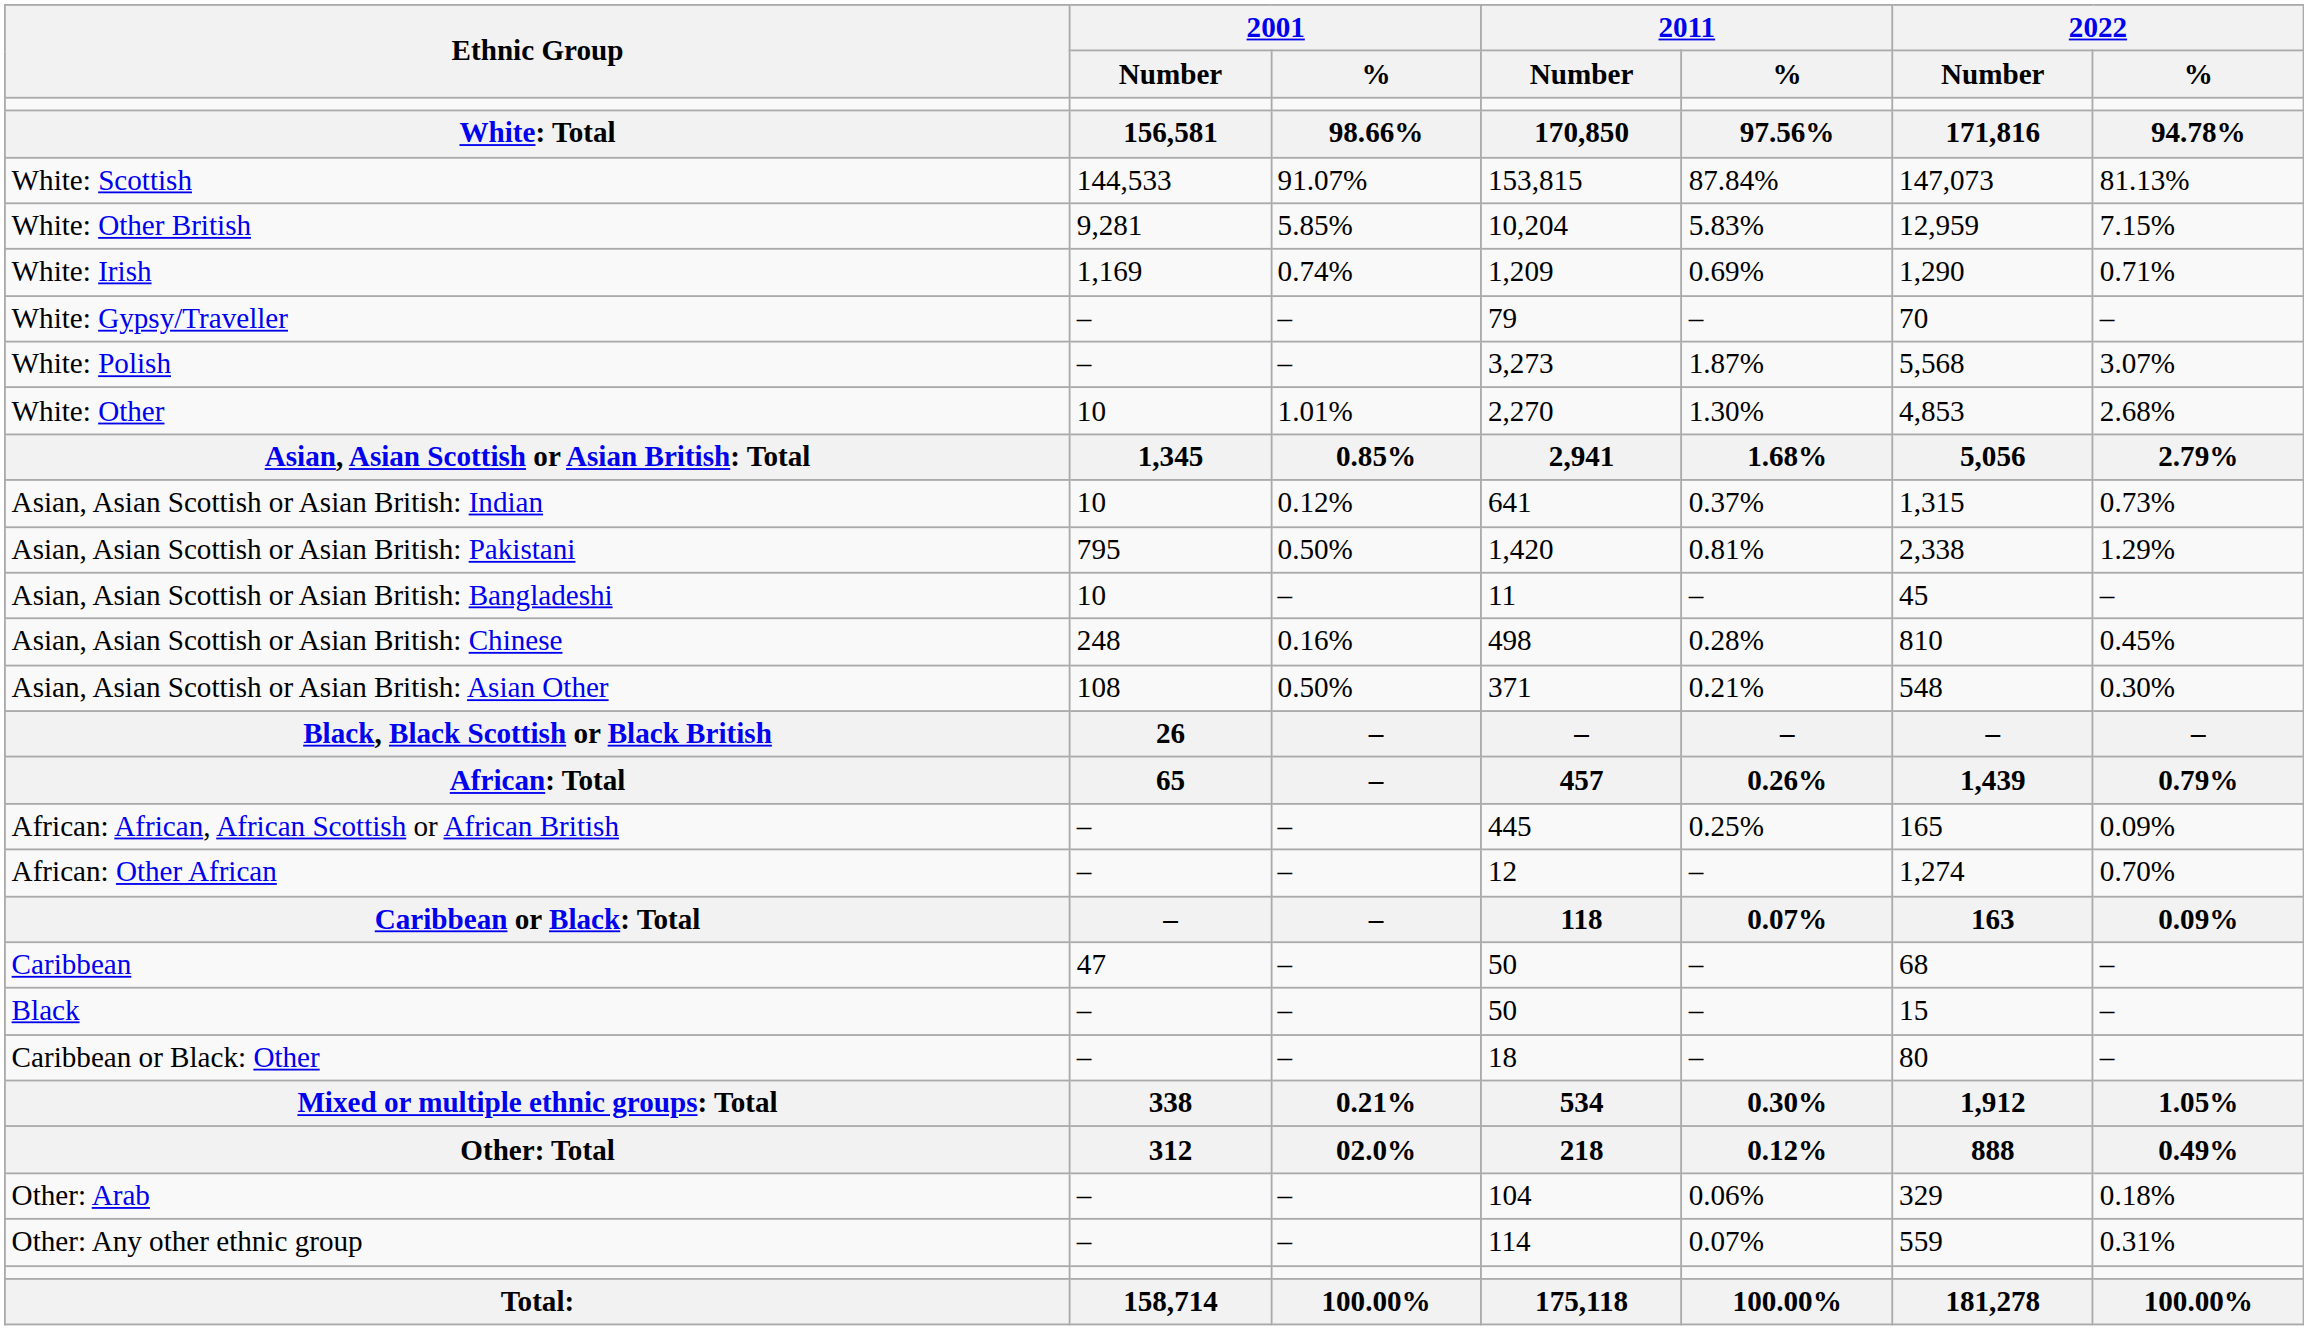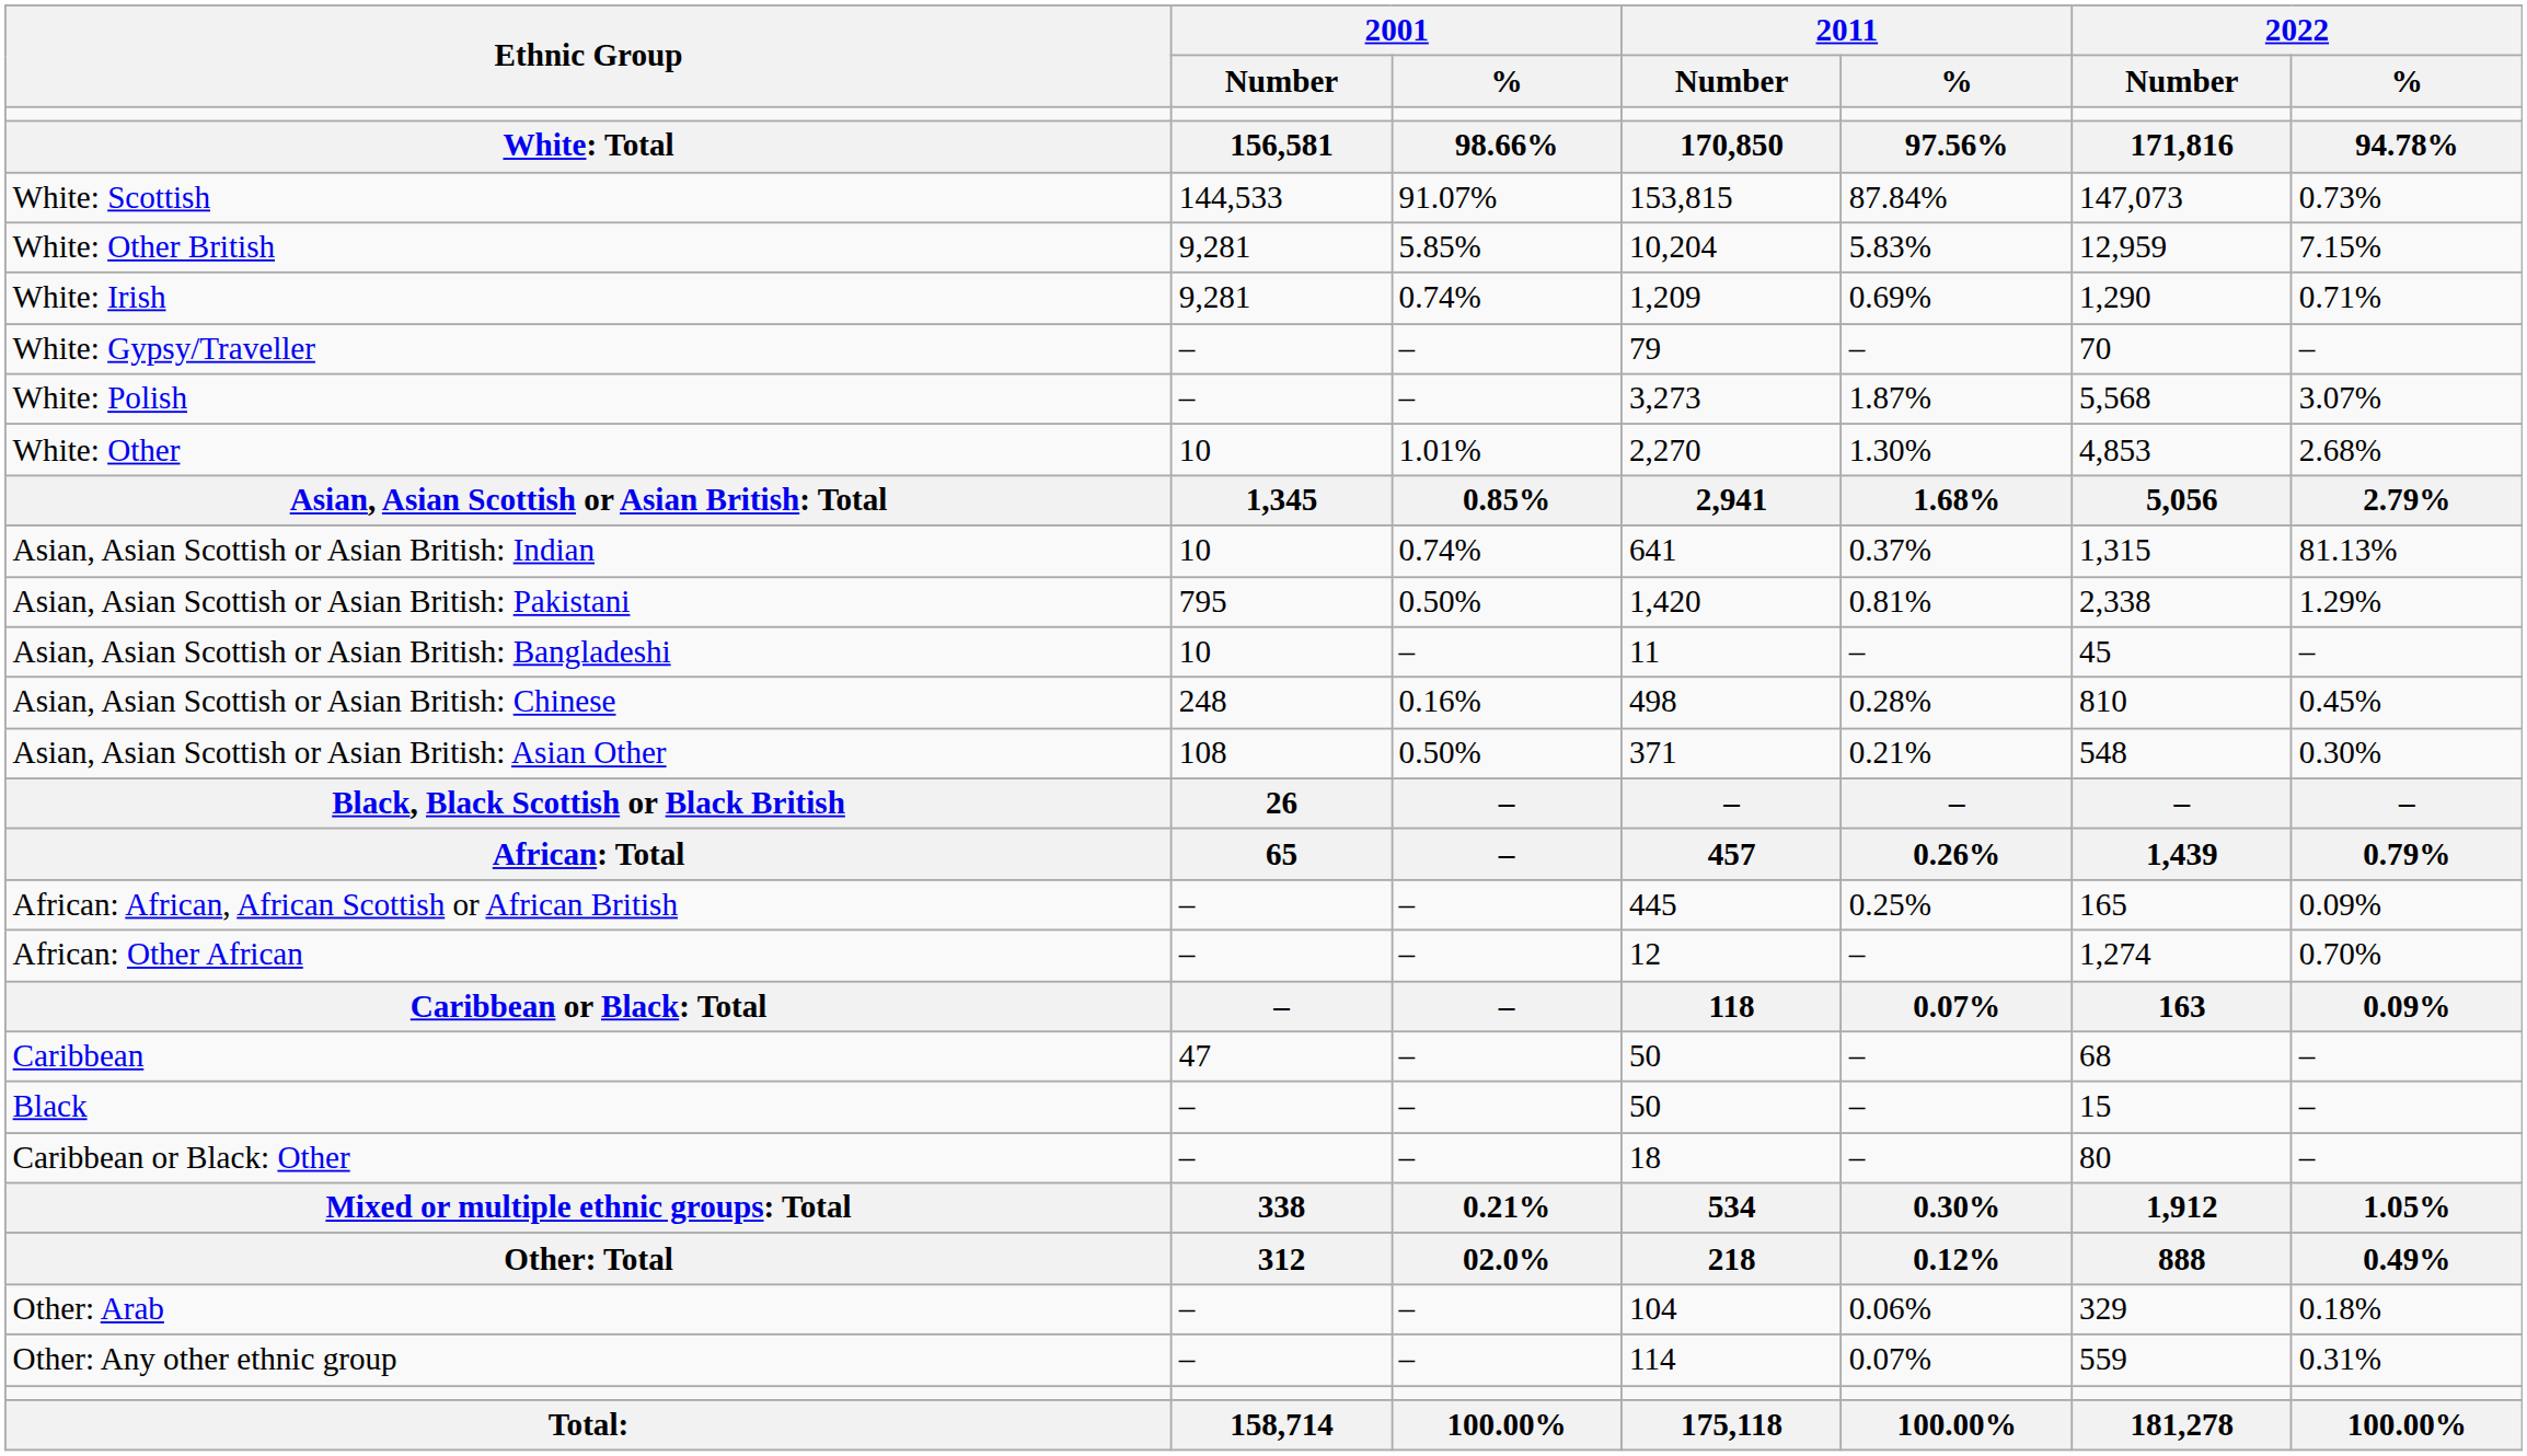 <table class="wikitable sortable" width="100%">
 <tr>
 <th rowspan="2">Ethnic Group</th>
 <th colspan="2"><a href='#'>2001</a></th>
 <th colspan="2"><a href='#'>2011</a></th>
 <th colspan="2"><a href='#'>2022</a></th>
 </tr>
 <tr>
 <th>Number</th>
 <th>%</th>
 <th>Number</th>
 <th>%</th>
 <th>Number</th>
 <th>%</th>
 </tr>
 <tr>
 <td></td>
 <td></td>
 <td></td>
 <td></td>
 <td></td>
 <td></td>
 <td></td>
 </tr>
 <tr>
 <th><a href='#'>White</a>: Total</th>
 <th>156,581</th>
 <th>98.66%</th>
 <th>170,850</th>
 <th>97.56%</th>
 <th>171,816</th>
 <th>94.78%</th>
 </tr>
 <tr>
 <td>White: <a href='#'>Scottish</a></td>
 <td>144,533</td>
 <td>91.07%</td>
 <td>153,815</td>
 <td>87.84%</td>
 <td>147,073</td>
-<td>81.13%</td>
+<td>0.73%</td>
 </tr>
 <tr>
 <td>White: <a href='#'>Other British</a></td>
 <td>9,281</td>
 <td>5.85%</td>
 <td>10,204</td>
 <td>5.83%</td>
 <td>12,959</td>
 <td>7.15%</td>
 </tr>
 <tr>
 <td>White: <a href='#'>Irish</a></td>
-<td>1,169</td>
+<td>9,281</td>
 <td>0.74%</td>
 <td>1,209</td>
 <td>0.69%</td>
 <td>1,290</td>
 <td>0.71%</td>
 </tr>
 <tr>
 <td>White: <a href='#'>Gypsy/Traveller</a></td>
 <td>–</td>
 <td>–</td>
 <td>79</td>
 <td>–</td>
 <td>70</td>
 <td>–</td>
 </tr>
 <tr>
 <td>White: <a href='#'>Polish</a></td>
 <td>–</td>
 <td>–</td>
 <td>3,273</td>
 <td>1.87%</td>
 <td>5,568</td>
 <td>3.07%</td>
 </tr>
 <tr>
 <td>White: <a href='#'>Other</a></td>
 <td>10</td>
 <td>1.01%</td>
 <td>2,270</td>
 <td>1.30%</td>
 <td>4,853</td>
 <td>2.68%</td>
 </tr>
 <tr>
 <th><a href='#'>Asian</a>, <a href='#'>Asian Scottish</a> or <a href='#'>Asian British</a>: Total</th>
 <th>1,345</th>
 <th>0.85%</th>
 <th>2,941</th>
 <th>1.68%</th>
 <th>5,056</th>
 <th>2.79%</th>
 </tr>
 <tr>
 <td>Asian, Asian Scottish or Asian British: <a href='#'>Indian</a></td>
 <td>10</td>
-<td>0.12%</td>
+<td>0.74%</td>
 <td>641</td>
 <td>0.37%</td>
 <td>1,315</td>
-<td>0.73%</td>
+<td>81.13%</td>
 </tr>
 <tr>
 <td>Asian, Asian Scottish or Asian British: <a href='#'>Pakistani</a></td>
 <td>795</td>
 <td>0.50%</td>
 <td>1,420</td>
 <td>0.81%</td>
 <td>2,338</td>
 <td>1.29%</td>
 </tr>
 <tr>
 <td>Asian, Asian Scottish or Asian British: <a href='#'>Bangladeshi</a></td>
 <td>10</td>
 <td>–</td>
 <td>11</td>
 <td>–</td>
 <td>45</td>
 <td>–</td>
 </tr>
 <tr>
 <td>Asian, Asian Scottish or Asian British: <a href='#'>Chinese</a></td>
 <td>248</td>
 <td>0.16%</td>
 <td>498</td>
 <td>0.28%</td>
 <td>810</td>
 <td>0.45%</td>
 </tr>
 <tr>
 <td>Asian, Asian Scottish or Asian British: <a href='#'>Asian Other</a></td>
 <td>108</td>
 <td>0.50%</td>
 <td>371</td>
 <td>0.21%</td>
 <td>548</td>
 <td>0.30%</td>
 </tr>
 <tr>
 <th><a href='#'>Black</a>, <a href='#'>Black Scottish</a> or <a href='#'>Black British</a></th>
 <th>26</th>
 <th>–</th>
 <th>–</th>
 <th>–</th>
 <th>–</th>
 <th>–</th>
 </tr>
 <tr>
 <th><a href='#'>African</a>: Total</th>
 <th>65</th>
 <th>–</th>
 <th>457</th>
 <th>0.26%</th>
 <th>1,439</th>
 <th>0.79%</th>
 </tr>
 <tr>
 <td>African: <a href='#'>African</a>, <a href='#'>African Scottish</a> or <a href='#'>African British</a></td>
 <td>–</td>
 <td>–</td>
 <td>445</td>
 <td>0.25%</td>
 <td>165</td>
 <td>0.09%</td>
 </tr>
 <tr>
 <td>African: <a href='#'>Other African</a></td>
 <td>–</td>
 <td>–</td>
 <td>12</td>
 <td>–</td>
 <td>1,274</td>
 <td>0.70%</td>
 </tr>
 <tr>
 <th><a href='#'>Caribbean</a> or <a href='#'>Black</a>: Total</th>
 <th>–</th>
 <th>–</th>
 <th>118</th>
 <th>0.07%</th>
 <th>163</th>
 <th>0.09%</th>
 </tr>
 <tr>
 <td><a href='#'>Caribbean</a></td>
 <td>47</td>
 <td>–</td>
 <td>50</td>
 <td>–</td>
 <td>68</td>
 <td>–</td>
 </tr>
 <tr>
 <td><a href='#'>Black</a></td>
 <td>–</td>
 <td>–</td>
 <td>50</td>
 <td>–</td>
 <td>15</td>
 <td>–</td>
 </tr>
 <tr>
 <td>Caribbean or Black: <a href='#'>Other</a></td>
 <td>–</td>
 <td>–</td>
 <td>18</td>
 <td>–</td>
 <td>80</td>
 <td>–</td>
 </tr>
 <tr>
 <th><a href='#'>Mixed or multiple ethnic groups</a>: Total</th>
 <th>338</th>
 <th>0.21%</th>
 <th>534</th>
 <th>0.30%</th>
 <th>1,912</th>
 <th>1.05%</th>
 </tr>
 <tr>
 <th>Other: Total</th>
 <th>312</th>
 <th>02.0%</th>
 <th>218</th>
 <th>0.12%</th>
 <th>888</th>
 <th>0.49%</th>
 </tr>
 <tr>
 <td>Other: <a href='#'>Arab</a></td>
 <td>–</td>
 <td>–</td>
 <td>104</td>
 <td>0.06%</td>
 <td>329</td>
 <td>0.18%</td>
 </tr>
 <tr>
 <td>Other: Any other ethnic group</td>
 <td>–</td>
 <td>–</td>
 <td>114</td>
 <td>0.07%</td>
 <td>559</td>
 <td>0.31%</td>
 </tr>
 <tr>
 <td></td>
 <td></td>
 <td></td>
 <td></td>
 <td></td>
 <td></td>
 <td></td>
 </tr>
 <tr>
 <th>Total:</th>
 <th>158,714</th>
 <th>100.00%</th>
 <th>175,118</th>
 <th>100.00%</th>
 <th>181,278</th>
 <th>100.00%</th>
 </tr>
 </table>
